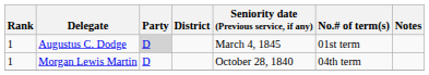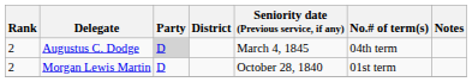 <table class="wikitable sortable">
 <tr valign=bottom>
 <th>Rank</th>
 <th>Delegate</th>
 <th>Party</th>
 <th>District</th>
 <th>Seniority date<br><small>(Previous service, if any)</small><br></th>
 <th>No.# of term(s)</th>
 <th>Notes</th>
 </tr>
 <tr>
-<td>1</td>
+<td>2</td>
 <td><a href='#'>Augustus C. Dodge</a></td>
 <td style="background: lightgrey;"><a href='#'>D</a></td>
 <td></td>
 <td>March 4, 1845</td>
-<td>01st term</td>
+<td>04th term</td>
 <td></td>
 </tr>
 <tr>
-<td>1</td>
+<td>2</td>
 <td><a href='#'>Morgan Lewis Martin</a></td>
 <td><a href='#'>D</a></td>
 <td></td>
 <td>October 28, 1840</td>
-<td>04th term</td>
+<td>01st term</td>
 <td></td>
 </tr>
 <tr>
 </tr>
 </table>
